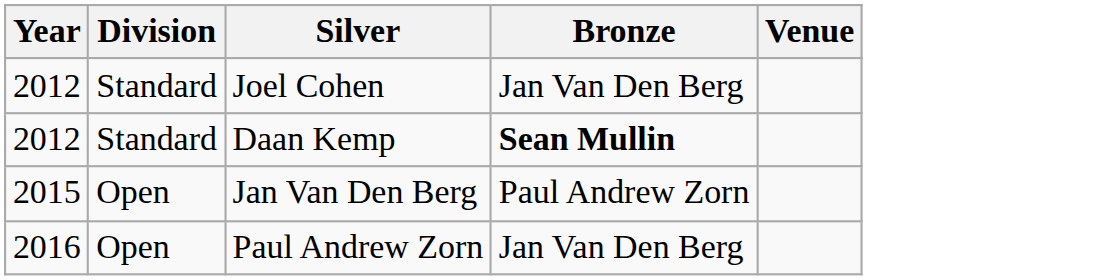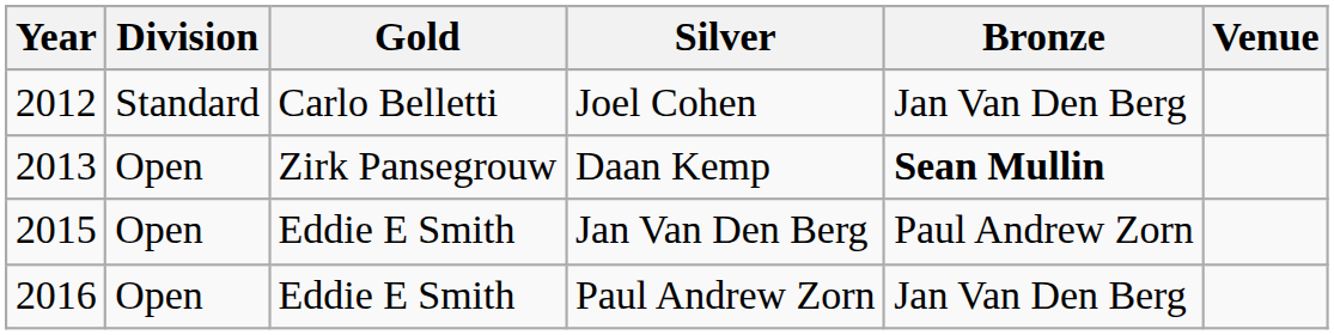 <table class="wikitable sortable" style="text-align: left;">
 <tr>
 <th>Year</th>
 <th>Division</th>
+<th> Gold</th>
 <th> Silver</th>
 <th> Bronze</th>
 <th>Venue</th>
 </tr>
 <tr>
 <td>2012</td>
 <td>Standard</td>
+<td> Carlo Belletti</td>
 <td> Joel Cohen</td>
 <td> Jan Van Den Berg</td>
 <td></td>
 </tr>
 <tr>
-<td>2012</td>
-<td>Standard</td>
+<td>2013</td>
+<td>Open</td>
+<td> Zirk Pansegrouw</td>
 <td> Daan Kemp</td>
 <td><strong> Sean Mullin</strong></td>
 <td></td>
 </tr>
 <tr>
 <td>2015</td>
 <td>Open</td>
+<td> Eddie E Smith</td>
 <td> Jan Van Den Berg</td>
 <td> Paul Andrew Zorn</td>
 <td></td>
 </tr>
 <tr>
 <td>2016</td>
 <td>Open</td>
+<td> Eddie E Smith</td>
 <td> Paul Andrew Zorn</td>
 <td> Jan Van Den Berg</td>
 <td></td>
 </tr>
 </table>
